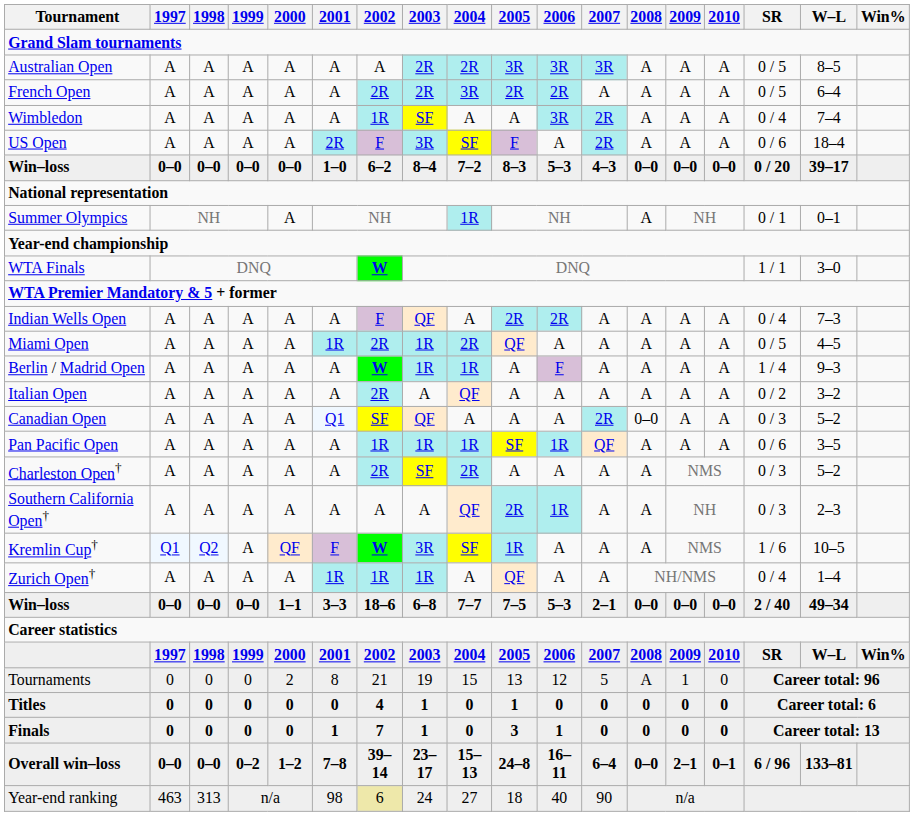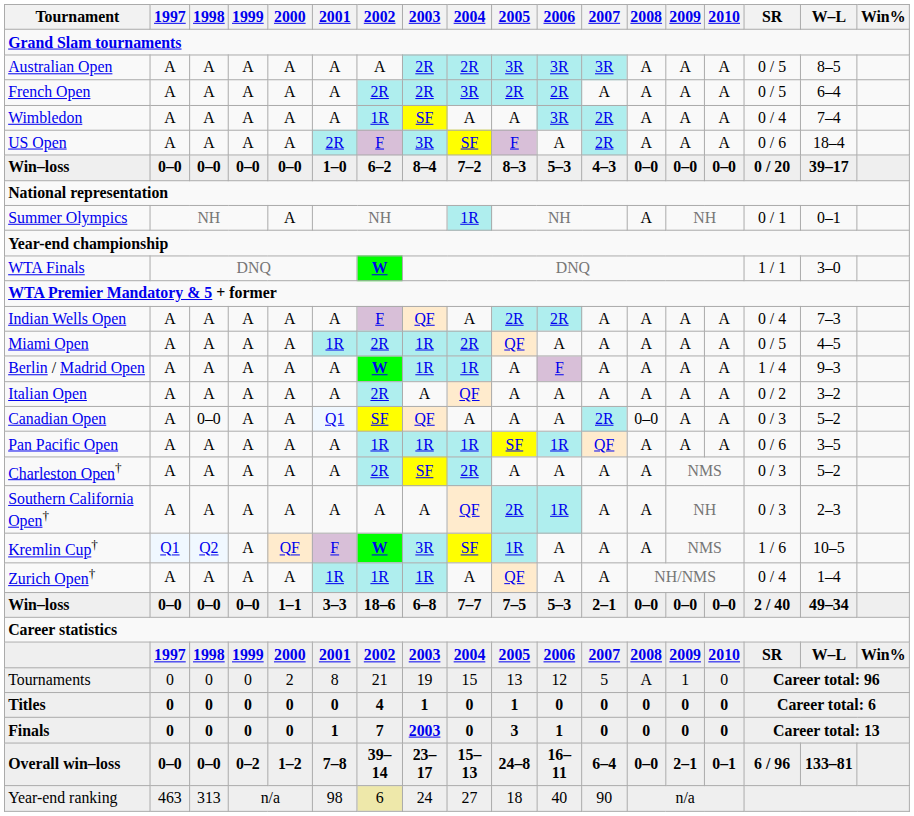 <table class="wikitable nowrap" style=text-align:center>
 <tr>
 <th width=140>Tournament</th>
 <th><a href='#'>1997</a></th>
 <th><a href='#'>1998</a></th>
 <th><a href='#'>1999</a></th>
 <th width="38"><a href='#'>2000</a></th>
 <th width=38><a href='#'>2001</a></th>
 <th width=38><a href='#'>2002</a></th>
 <th width=38><a href='#'>2003</a></th>
 <th width=38><a href='#'>2004</a></th>
 <th width=38><a href='#'>2005</a></th>
 <th width=38><a href='#'>2006</a></th>
 <th width=38><a href='#'>2007</a></th>
 <th><a href='#'>2008</a></th>
 <th><a href='#'>2009</a></th>
 <th><a href='#'>2010</a></th>
 <th width="50">SR</th>
 <th width=50>W–L</th>
 <th>Win%</th>
 </tr>
 <tr>
 <td colspan="18" align="left"><strong><a href='#'>Grand Slam tournaments</a></strong></td>
 </tr>
 <tr>
 <td align=left><a href='#'>Australian Open</a></td>
 <td>A</td>
 <td>A</td>
 <td>A</td>
 <td>A</td>
 <td>A</td>
 <td>A</td>
 <td bgcolor=afeeee><a href='#'>2R</a></td>
 <td bgcolor=afeeee><a href='#'>2R</a></td>
 <td bgcolor=afeeee><a href='#'>3R</a></td>
 <td bgcolor=afeeee><a href='#'>3R</a></td>
 <td bgcolor=afeeee><a href='#'>3R</a></td>
 <td>A</td>
 <td>A</td>
 <td>A</td>
 <td>0 / 5</td>
 <td>8–5</td>
 <td></td>
 </tr>
 <tr>
 <td align=left><a href='#'>French Open</a></td>
 <td>A</td>
 <td>A</td>
 <td>A</td>
 <td>A</td>
 <td>A</td>
 <td bgcolor=afeeee><a href='#'>2R</a></td>
 <td bgcolor=afeeee><a href='#'>2R</a></td>
 <td bgcolor=afeeee><a href='#'>3R</a></td>
 <td bgcolor=afeeee><a href='#'>2R</a></td>
 <td bgcolor=afeeee><a href='#'>2R</a></td>
 <td>A</td>
 <td>A</td>
 <td>A</td>
 <td>A</td>
 <td>0 / 5</td>
 <td>6–4</td>
 <td></td>
 </tr>
 <tr>
 <td align=left><a href='#'>Wimbledon</a></td>
 <td>A</td>
 <td>A</td>
 <td>A</td>
 <td>A</td>
 <td>A</td>
 <td bgcolor=afeeee><a href='#'>1R</a></td>
 <td bgcolor=yellow><a href='#'>SF</a></td>
 <td>A</td>
 <td>A</td>
 <td bgcolor=afeeee><a href='#'>3R</a></td>
 <td bgcolor=afeeee><a href='#'>2R</a></td>
 <td>A</td>
 <td>A</td>
 <td>A</td>
 <td>0 / 4</td>
 <td>7–4</td>
 <td></td>
 </tr>
 <tr>
 <td align=left><a href='#'>US Open</a></td>
 <td>A</td>
 <td>A</td>
 <td>A</td>
 <td>A</td>
 <td bgcolor=afeeee><a href='#'>2R</a></td>
 <td bgcolor=thistle><a href='#'>F</a></td>
 <td bgcolor=afeeee><a href='#'>3R</a></td>
 <td bgcolor=yellow><a href='#'>SF</a></td>
 <td bgcolor=thistle><a href='#'>F</a></td>
 <td>A</td>
 <td bgcolor=afeeee><a href='#'>2R</a></td>
 <td>A</td>
 <td>A</td>
 <td>A</td>
 <td>0 / 6</td>
 <td>18–4</td>
 <td></td>
 </tr>
 <tr style=background:#efefef;font-weight:bold>
 <td style="text-align:left;">Win–loss</td>
 <td>0–0</td>
 <td>0–0</td>
 <td>0–0</td>
 <td>0–0</td>
 <td>1–0</td>
 <td>6–2</td>
 <td>8–4</td>
 <td>7–2</td>
 <td>8–3</td>
 <td>5–3</td>
 <td>4–3</td>
 <td>0–0</td>
 <td>0–0</td>
 <td>0–0</td>
 <td>0 / 20</td>
 <td>39–17</td>
 <td></td>
 </tr>
 <tr>
 <td colspan="18" align="left"><strong>National representation</strong></td>
 </tr>
 <tr>
 <td align=left><a href='#'>Summer Olympics</a></td>
 <td colspan="3" style="color:#767676">NH</td>
 <td>A</td>
 <td colspan=3 style=color:#767676>NH</td>
 <td bgcolor=afeeee><a href='#'>1R</a></td>
 <td colspan=3 style=color:#767676>NH</td>
 <td>A</td>
 <td colspan="2" style="color:#767676">NH</td>
 <td>0 / 1</td>
 <td>0–1</td>
 <td></td>
 </tr>
 <tr>
 <td colspan="18" align="left"><strong>Year-end championship</strong></td>
 </tr>
 <tr>
 <td align=left><a href='#'>WTA Finals</a></td>
 <td colspan="5" style="color:#767676">DNQ</td>
 <td bgcolor=lime><strong><a href='#'>W</a></strong></td>
 <td colspan="8" style="color:#767676">DNQ</td>
 <td>1 / 1</td>
 <td>3–0</td>
 <td></td>
 </tr>
 <tr>
 <td align="left" colspan="18"><strong><a href='#'>WTA Premier Mandatory & 5</a> + former</strong></td>
 </tr>
 <tr>
 <td align="left"><a href='#'>Indian Wells Open</a></td>
 <td>A</td>
 <td>A</td>
 <td>A</td>
 <td>A</td>
 <td>A</td>
 <td bgcolor=thistle><a href='#'>F</a></td>
 <td bgcolor=ffebcd><a href='#'>QF</a></td>
 <td>A</td>
 <td bgcolor=afeeee><a href='#'>2R</a></td>
 <td bgcolor=afeeee><a href='#'>2R</a></td>
 <td>A</td>
 <td>A</td>
 <td>A</td>
 <td>A</td>
 <td>0 / 4</td>
 <td>7–3</td>
 <td></td>
 </tr>
 <tr>
 <td align="left"><a href='#'>Miami Open</a></td>
 <td>A</td>
 <td>A</td>
 <td>A</td>
 <td>A</td>
 <td bgcolor=afeeee><a href='#'>1R</a></td>
 <td bgcolor=afeeee><a href='#'>2R</a></td>
 <td bgcolor=afeeee><a href='#'>1R</a></td>
 <td bgcolor=afeeee><a href='#'>2R</a></td>
 <td bgcolor=ffebcd><a href='#'>QF</a></td>
 <td>A</td>
 <td>A</td>
 <td>A</td>
 <td>A</td>
 <td>A</td>
 <td>0 / 5</td>
 <td>4–5</td>
 <td></td>
 </tr>
 <tr>
 <td align="left"><a href='#'>Berlin</a> / <a href='#'>Madrid Open</a></td>
 <td>A</td>
 <td>A</td>
 <td>A</td>
 <td>A</td>
 <td>A</td>
 <td bgcolor=lime><strong><a href='#'>W</a></strong></td>
 <td bgcolor=afeeee><a href='#'>1R</a></td>
 <td bgcolor=afeeee><a href='#'>1R</a></td>
 <td>A</td>
 <td bgcolor=thistle><a href='#'>F</a></td>
 <td>A</td>
 <td>A</td>
 <td>A</td>
 <td>A</td>
 <td>1 / 4</td>
 <td>9–3</td>
 <td></td>
 </tr>
 <tr>
 <td align="left"><a href='#'>Italian Open</a></td>
 <td>A</td>
 <td>A</td>
 <td>A</td>
 <td>A</td>
 <td>A</td>
 <td bgcolor=afeeee><a href='#'>2R</a></td>
 <td>A</td>
 <td bgcolor=ffebcd><a href='#'>QF</a></td>
 <td>A</td>
 <td>A</td>
 <td>A</td>
 <td>A</td>
 <td>A</td>
 <td>A</td>
 <td>0 / 2</td>
 <td>3–2</td>
 <td></td>
 </tr>
 <tr>
 <td align="left"><a href='#'>Canadian Open</a></td>
 <td>A</td>
-<td>A</td>
+<td>0–0</td>
 <td>A</td>
 <td>A</td>
 <td bgcolor=f0f8ff><a href='#'>Q1</a></td>
 <td bgcolor=yellow><a href='#'>SF</a></td>
 <td bgcolor=ffebcd><a href='#'>QF</a></td>
 <td>A</td>
 <td>A</td>
 <td>A</td>
 <td bgcolor=afeeee><a href='#'>2R</a></td>
 <td>0–0</td>
 <td>A</td>
 <td>A</td>
 <td>0 / 3</td>
 <td>5–2</td>
 <td></td>
 </tr>
 <tr>
 <td align="left"><a href='#'>Pan Pacific Open</a></td>
 <td>A</td>
 <td>A</td>
 <td>A</td>
 <td>A</td>
 <td>A</td>
 <td bgcolor=afeeee><a href='#'>1R</a></td>
 <td bgcolor=afeeee><a href='#'>1R</a></td>
 <td bgcolor=afeeee><a href='#'>1R</a></td>
 <td bgcolor=yellow><a href='#'>SF</a></td>
 <td bgcolor=afeeee><a href='#'>1R</a></td>
 <td bgcolor=ffebcd><a href='#'>QF</a></td>
 <td>A</td>
 <td>A</td>
 <td>A</td>
 <td>0 / 6</td>
 <td>3–5</td>
 <td></td>
 </tr>
 <tr>
 <td align="left"><a href='#'>Charleston Open</a><sup>†</sup></td>
 <td>A</td>
 <td>A</td>
 <td>A</td>
 <td>A</td>
 <td>A</td>
 <td bgcolor=afeeee><a href='#'>2R</a></td>
 <td bgcolor=yellow><a href='#'>SF</a></td>
 <td bgcolor=afeeee><a href='#'>2R</a></td>
 <td>A</td>
 <td>A</td>
 <td>A</td>
 <td>A</td>
 <td colspan="2" style="color:#767676">NMS</td>
 <td>0 / 3</td>
 <td>5–2</td>
 <td></td>
 </tr>
 <tr>
 <td align="left"><a href='#'>Southern California Open</a><sup>†</sup></td>
 <td>A</td>
 <td>A</td>
 <td>A</td>
 <td>A</td>
 <td>A</td>
 <td>A</td>
 <td>A</td>
 <td bgcolor=ffebcd><a href='#'>QF</a></td>
 <td bgcolor=afeeee><a href='#'>2R</a></td>
 <td bgcolor=afeeee><a href='#'>1R</a></td>
 <td>A</td>
 <td>A</td>
 <td colspan="2" style="color:#767676">NH</td>
 <td>0 / 3</td>
 <td>2–3</td>
 <td></td>
 </tr>
 <tr>
 <td align="left"><a href='#'>Kremlin Cup</a><sup>†</sup></td>
 <td bgcolor=f0f8ff><a href='#'>Q1</a></td>
 <td bgcolor=f0f8ff><a href='#'>Q2</a></td>
 <td>A</td>
 <td bgcolor=ffebcd><a href='#'>QF</a></td>
 <td bgcolor=thistle><a href='#'>F</a></td>
 <td bgcolor=lime><strong><a href='#'>W</a></strong></td>
 <td bgcolor=afeeee><a href='#'>3R</a></td>
 <td bgcolor=yellow><a href='#'>SF</a></td>
 <td bgcolor=afeeee><a href='#'>1R</a></td>
 <td>A</td>
 <td>A</td>
 <td>A</td>
 <td colspan="2" style="color:#767676">NMS</td>
 <td>1 / 6</td>
 <td>10–5</td>
 <td></td>
 </tr>
 <tr>
 <td align="left"><a href='#'>Zurich Open</a><sup>†</sup></td>
 <td>A</td>
 <td>A</td>
 <td>A</td>
 <td>A</td>
 <td bgcolor=afeeee><a href='#'>1R</a></td>
 <td bgcolor=afeeee><a href='#'>1R</a></td>
 <td bgcolor=afeeee><a href='#'>1R</a></td>
 <td>A</td>
 <td bgcolor=ffebcd><a href='#'>QF</a></td>
 <td>A</td>
 <td>A</td>
 <td colspan="3" style="color:#767676">NH/NMS</td>
 <td>0 / 4</td>
 <td>1–4</td>
 <td></td>
 </tr>
 <tr style=background:#efefef;font-weight:bold>
 <td align="left">Win–loss</td>
 <td>0–0</td>
 <td>0–0</td>
 <td>0–0</td>
 <td>1–1</td>
 <td>3–3</td>
 <td>18–6</td>
 <td>6–8</td>
 <td>7–7</td>
 <td>7–5</td>
 <td>5–3</td>
 <td>2–1</td>
 <td>0–0</td>
 <td>0–0</td>
 <td>0–0</td>
 <td>2 / 40</td>
 <td>49–34</td>
 <td></td>
 </tr>
 <tr>
 <td align="left" colspan="18"><strong>Career statistics</strong></td>
 </tr>
 <tr style=background:#efefef;font-weight:bold>
 <td></td>
 <td><a href='#'>1997</a></td>
 <td><a href='#'>1998</a></td>
 <td><a href='#'>1999</a></td>
 <td><a href='#'>2000</a></td>
 <td><a href='#'>2001</a></td>
 <td><a href='#'>2002</a></td>
 <td><a href='#'>2003</a></td>
 <td><a href='#'>2004</a></td>
 <td><a href='#'>2005</a></td>
 <td><a href='#'>2006</a></td>
 <td><a href='#'>2007</a></td>
 <td><a href='#'>2008</a></td>
 <td><a href='#'>2009</a></td>
 <td><a href='#'>2010</a></td>
 <td>SR</td>
 <td>W–L</td>
 <td>Win%</td>
 </tr>
 <tr bgcolor=efefef>
 <td align="left">Tournaments</td>
 <td>0</td>
 <td>0</td>
 <td>0</td>
 <td>2</td>
 <td>8</td>
 <td>21</td>
 <td>19</td>
 <td>15</td>
 <td>13</td>
 <td>12</td>
 <td>5</td>
 <td>A</td>
 <td>1</td>
 <td>0</td>
 <td colspan="3"><strong>Career total: 96</strong></td>
 </tr>
 <tr style=background:#efefef;font-weight:bold>
 <td align=left>Titles</td>
 <td>0</td>
 <td>0</td>
 <td>0</td>
 <td>0</td>
 <td>0</td>
 <td>4</td>
 <td>1</td>
 <td>0</td>
 <td>1</td>
 <td>0</td>
 <td>0</td>
 <td>0</td>
 <td>0</td>
 <td>0</td>
 <td colspan="3">Career total: 6</td>
 </tr>
 <tr style=background:#efefef;font-weight:bold>
 <td align=left>Finals</td>
 <td>0</td>
 <td>0</td>
 <td>0</td>
 <td>0</td>
 <td>1</td>
 <td>7</td>
-<td>1</td>
+<td><a href='#'>2003</a></td>
 <td>0</td>
 <td>3</td>
 <td>1</td>
 <td>0</td>
 <td>0</td>
 <td>0</td>
 <td>0</td>
 <td colspan="3">Career total: 13</td>
 </tr>
 <tr style=background:#efefef;font-weight:bold>
 <td align=left>Overall win–loss</td>
 <td>0–0</td>
 <td>0–0</td>
 <td>0–2</td>
 <td>1–2</td>
 <td>7–8</td>
 <td>39–14</td>
 <td>23–17</td>
 <td>15–13</td>
 <td>24–8</td>
 <td>16–11</td>
 <td>6–4</td>
 <td>0–0</td>
 <td>2–1</td>
 <td>0–1</td>
 <td>6 / 96</td>
 <td>133–81</td>
 <td></td>
 </tr>
 <tr bgcolor=efefef>
 <td align=left>Year-end ranking</td>
 <td>463</td>
 <td>313</td>
 <td colspan="2">n/a</td>
 <td>98</td>
 <td bgcolor=eee8aa>6</td>
 <td>24</td>
 <td>27</td>
 <td>18</td>
 <td>40</td>
 <td>90</td>
 <td colspan="3">n/a</td>
 <td colspan="3"></td>
 </tr>
 </table>
